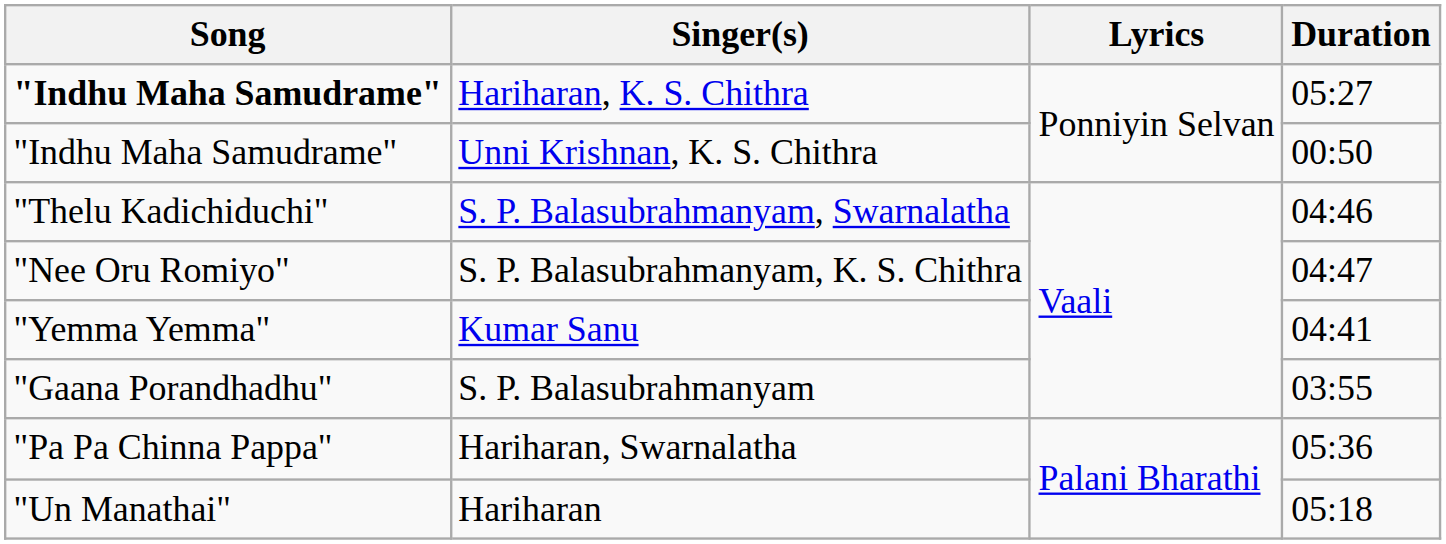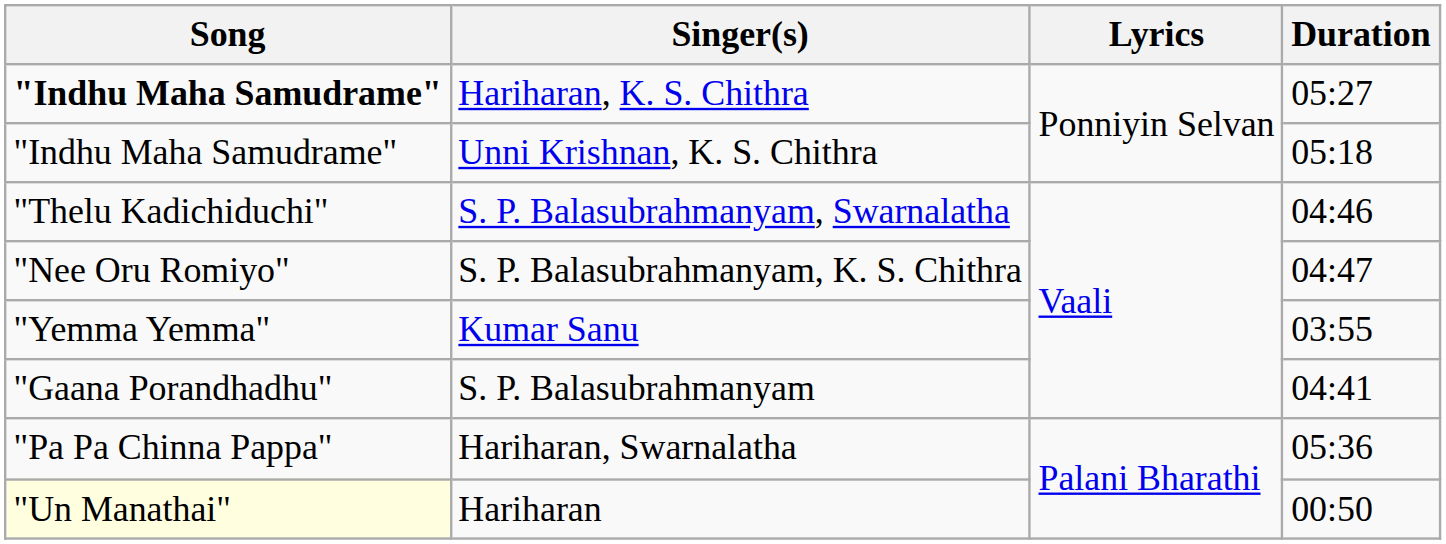 <table class="wikitable" style="font-size:95%;">
 <tr>
 <th>Song</th>
 <th>Singer(s)</th>
 <th>Lyrics</th>
 <th>Duration</th>
 </tr>
 <tr>
 <td><strong>"Indhu Maha Samudrame"</strong></td>
 <td><a href='#'>Hariharan</a>, <a href='#'>K. S. Chithra</a></td>
 <td rowspan=2>Ponniyin Selvan</td>
 <td>05:27</td>
 </tr>
 <tr>
 <td>"Indhu Maha Samudrame"</td>
 <td><a href='#'>Unni Krishnan</a>, K. S. Chithra</td>
-<td>00:50</td>
+<td>05:18</td>
 </tr>
 <tr>
 <td>"Thelu Kadichiduchi"</td>
 <td><a href='#'>S. P. Balasubrahmanyam</a>, <a href='#'>Swarnalatha</a></td>
 <td rowspan=4><a href='#'>Vaali</a></td>
 <td>04:46</td>
 </tr>
 <tr>
 <td>"Nee Oru Romiyo"</td>
 <td>S. P. Balasubrahmanyam, K. S. Chithra</td>
 <td>04:47</td>
 </tr>
 <tr>
 <td>"Yemma Yemma"</td>
 <td><a href='#'>Kumar Sanu</a></td>
-<td>04:41</td>
+<td>03:55</td>
 </tr>
 <tr>
 <td>"Gaana Porandhadhu"</td>
 <td>S. P. Balasubrahmanyam</td>
-<td>03:55</td>
+<td>04:41</td>
 </tr>
 <tr>
 <td>"Pa Pa Chinna Pappa"</td>
 <td>Hariharan, Swarnalatha</td>
 <td rowspan=2><a href='#'>Palani Bharathi</a></td>
 <td>05:36</td>
 </tr>
 <tr>
-<td>"Un Manathai"</td>
+<td style="background: lightyellow;">"Un Manathai"</td>
 <td>Hariharan</td>
-<td>05:18</td>
+<td>00:50</td>
 </tr>
 </table>
